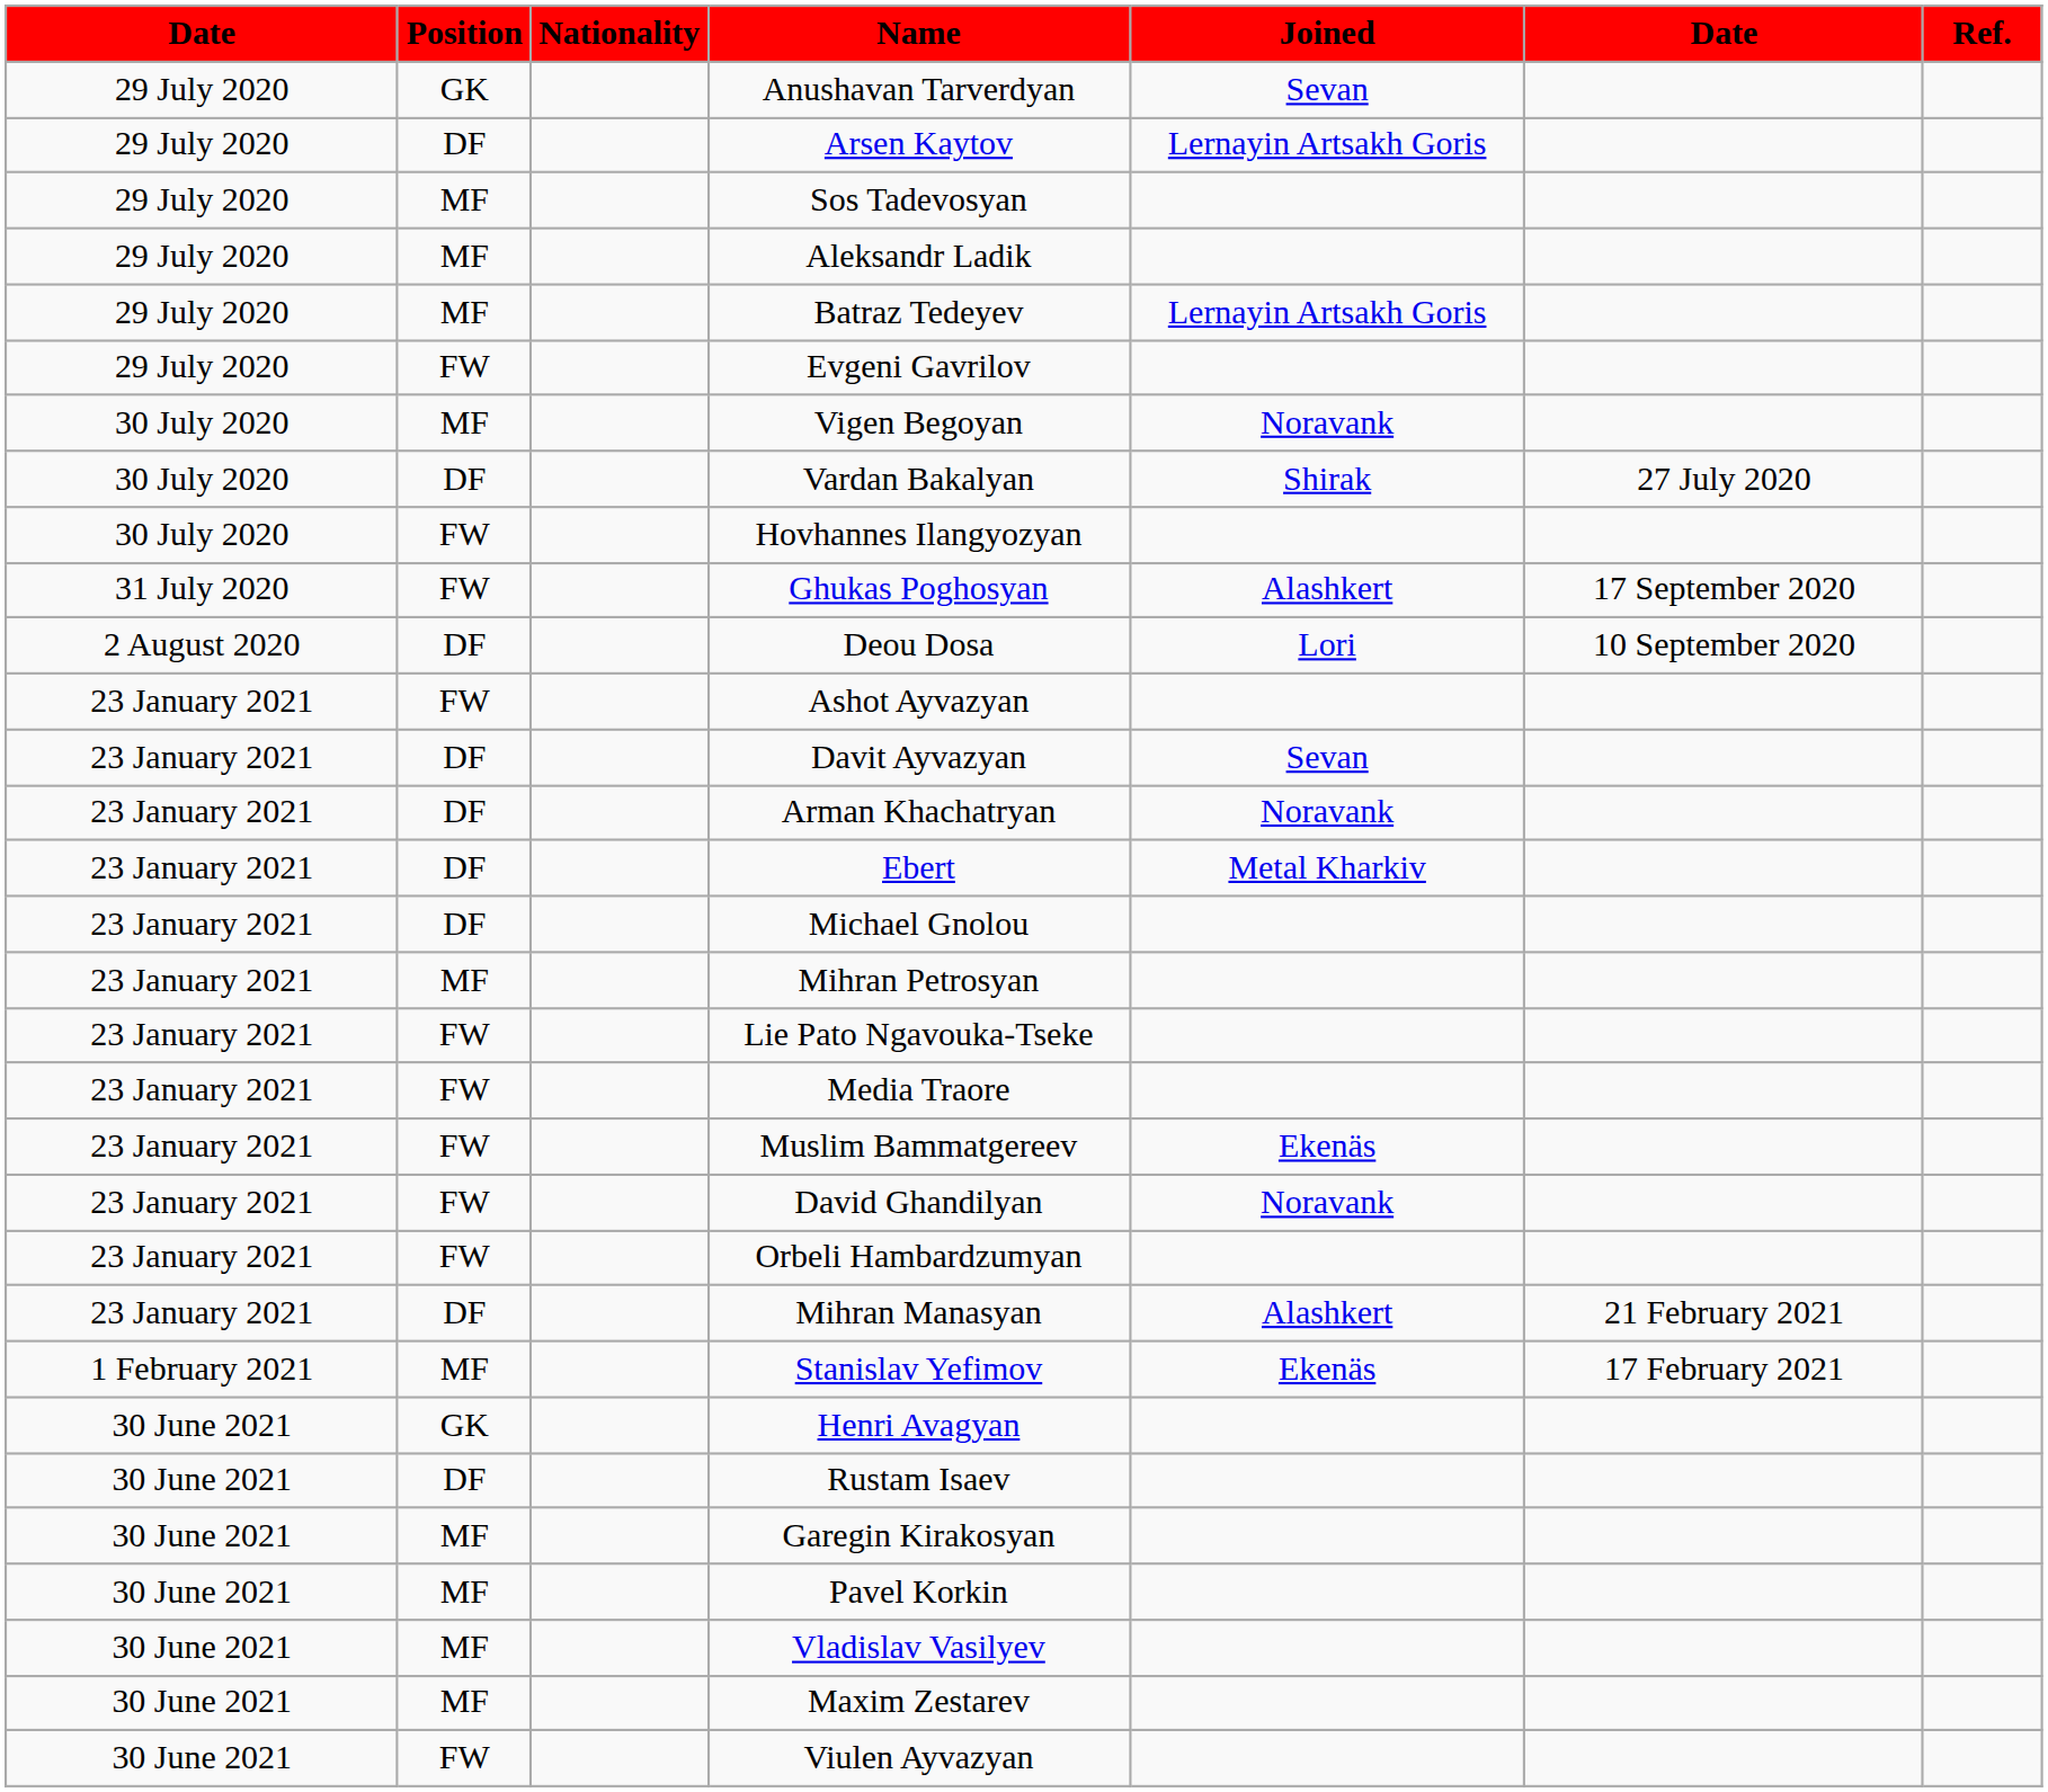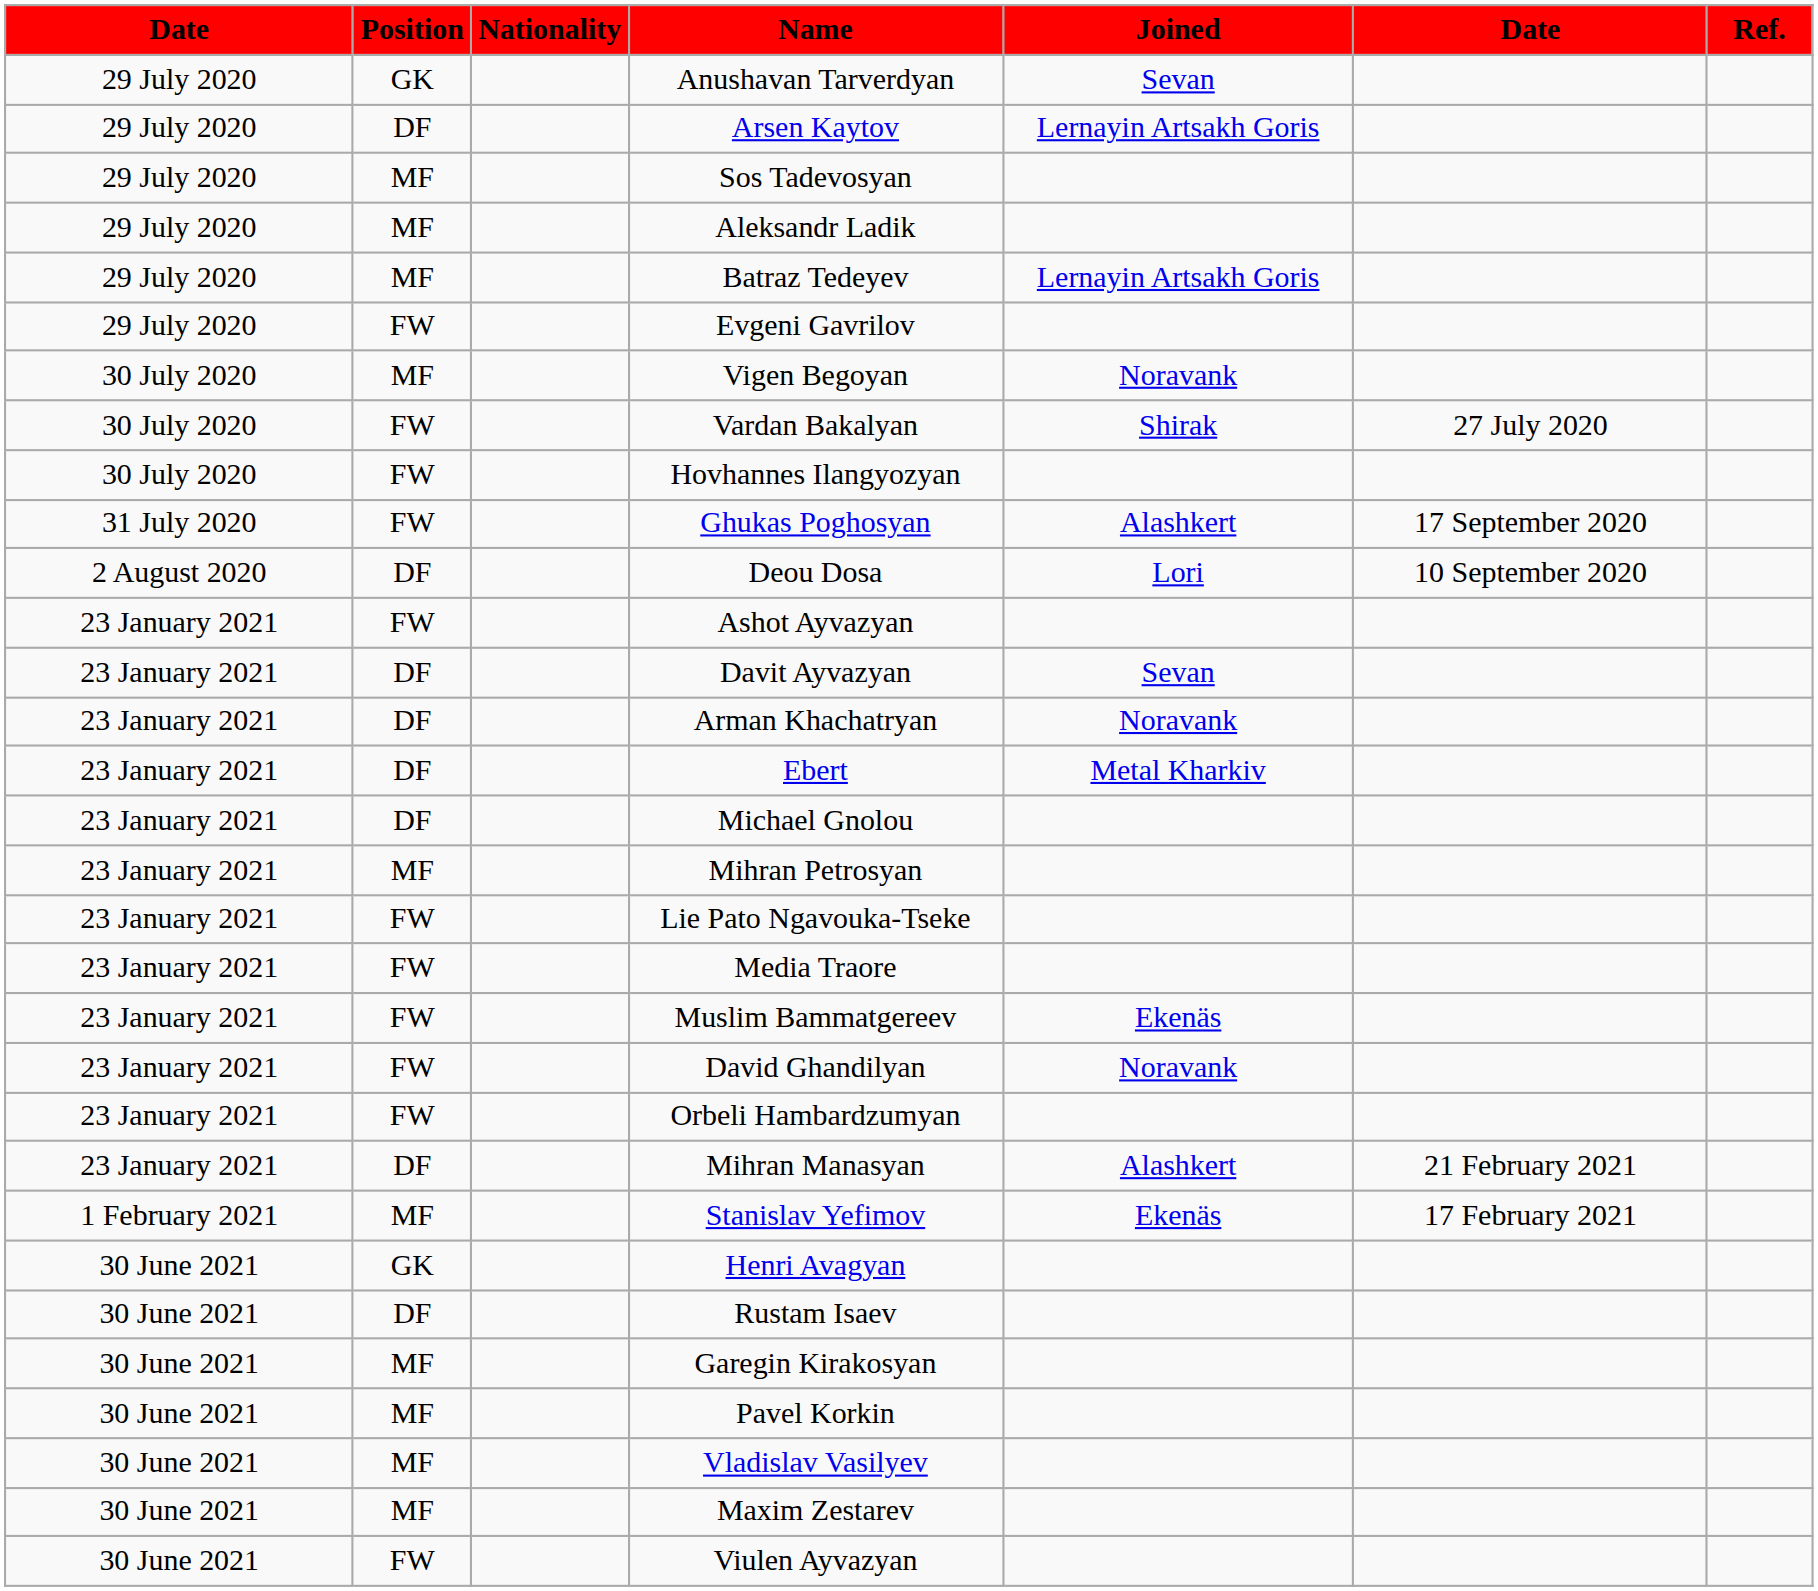 <table class="wikitable"  style="text-align:center; font-size:90%; ">
 <tr>
 <th style="background:#FF0000; color:#000000; width:200px;">Date</th>
 <th style="background:#FF0000; color:#000000; width:50px;">Position</th>
 <th style="background:#FF0000; color:#000000; width:50px;">Nationality</th>
 <th style="background:#FF0000; color:#000000; width:200px;">Name</th>
 <th style="background:#FF0000; color:#000000; width:200px;">Joined</th>
 <th style="background:#FF0000; color:#000000; width:200px;">Date</th>
 <th style="background:#FF0000; color:#000000; width:50px;">Ref.</th>
 </tr>
 <tr>
 <td>29 July 2020</td>
 <td>GK</td>
 <td></td>
 <td>Anushavan Tarverdyan</td>
 <td><a href='#'>Sevan</a></td>
 <td></td>
 <td></td>
 </tr>
 <tr>
 <td>29 July 2020</td>
 <td>DF</td>
 <td></td>
 <td><a href='#'>Arsen Kaytov</a></td>
 <td><a href='#'>Lernayin Artsakh Goris</a></td>
 <td></td>
 <td></td>
 </tr>
 <tr>
 <td>29 July 2020</td>
 <td>MF</td>
 <td></td>
 <td>Sos Tadevosyan</td>
 <td></td>
 <td></td>
 <td></td>
 </tr>
 <tr>
 <td>29 July 2020</td>
 <td>MF</td>
 <td></td>
 <td>Aleksandr Ladik</td>
 <td></td>
 <td></td>
 <td></td>
 </tr>
 <tr>
 <td>29 July 2020</td>
 <td>MF</td>
 <td></td>
 <td>Batraz Tedeyev</td>
 <td><a href='#'>Lernayin Artsakh Goris</a></td>
 <td></td>
 <td></td>
 </tr>
 <tr>
 <td>29 July 2020</td>
 <td>FW</td>
 <td></td>
 <td>Evgeni Gavrilov</td>
 <td></td>
 <td></td>
 <td></td>
 </tr>
 <tr>
 <td>30 July 2020</td>
 <td>MF</td>
 <td></td>
 <td>Vigen Begoyan</td>
 <td><a href='#'>Noravank</a></td>
 <td></td>
 <td></td>
 </tr>
 <tr>
 <td>30 July 2020</td>
-<td>DF</td>
+<td>FW</td>
 <td></td>
 <td>Vardan Bakalyan</td>
 <td><a href='#'>Shirak</a></td>
 <td>27 July 2020</td>
 <td></td>
 </tr>
 <tr>
 <td>30 July 2020</td>
 <td>FW</td>
 <td></td>
 <td>Hovhannes Ilangyozyan</td>
 <td></td>
 <td></td>
 <td></td>
 </tr>
 <tr>
 <td>31 July 2020</td>
 <td>FW</td>
 <td></td>
 <td><a href='#'>Ghukas Poghosyan</a></td>
 <td><a href='#'>Alashkert</a></td>
 <td>17 September 2020</td>
 <td></td>
 </tr>
 <tr>
 <td>2 August 2020</td>
 <td>DF</td>
 <td></td>
 <td>Deou Dosa</td>
 <td><a href='#'>Lori</a></td>
 <td>10 September 2020</td>
 <td></td>
 </tr>
 <tr>
 <td>23 January 2021</td>
 <td>FW</td>
 <td></td>
 <td>Ashot Ayvazyan</td>
 <td></td>
 <td></td>
 <td></td>
 </tr>
 <tr>
 <td>23 January 2021</td>
 <td>DF</td>
 <td></td>
 <td>Davit Ayvazyan</td>
 <td><a href='#'>Sevan</a></td>
 <td></td>
 <td></td>
 </tr>
 <tr>
 <td>23 January 2021</td>
 <td>DF</td>
 <td></td>
 <td>Arman Khachatryan</td>
 <td><a href='#'>Noravank</a></td>
 <td></td>
 <td></td>
 </tr>
 <tr>
 <td>23 January 2021</td>
 <td>DF</td>
 <td></td>
 <td><a href='#'>Ebert</a></td>
 <td><a href='#'>Metal Kharkiv</a></td>
 <td></td>
 <td></td>
 </tr>
 <tr>
 <td>23 January 2021</td>
 <td>DF</td>
 <td></td>
 <td>Michael Gnolou</td>
 <td></td>
 <td></td>
 <td></td>
 </tr>
 <tr>
 <td>23 January 2021</td>
 <td>MF</td>
 <td></td>
 <td>Mihran Petrosyan</td>
 <td></td>
 <td></td>
 <td></td>
 </tr>
 <tr>
 <td>23 January 2021</td>
 <td>FW</td>
 <td></td>
 <td>Lie Pato Ngavouka-Tseke</td>
 <td></td>
 <td></td>
 <td></td>
 </tr>
 <tr>
 <td>23 January 2021</td>
 <td>FW</td>
 <td></td>
 <td>Media Traore</td>
 <td></td>
 <td></td>
 <td></td>
 </tr>
 <tr>
 <td>23 January 2021</td>
 <td>FW</td>
 <td></td>
 <td>Muslim Bammatgereev</td>
 <td><a href='#'>Ekenäs</a></td>
 <td></td>
 <td></td>
 </tr>
 <tr>
 <td>23 January 2021</td>
 <td>FW</td>
 <td></td>
 <td>David Ghandilyan</td>
 <td><a href='#'>Noravank</a></td>
 <td></td>
 <td></td>
 </tr>
 <tr>
 <td>23 January 2021</td>
 <td>FW</td>
 <td></td>
 <td>Orbeli Hambardzumyan</td>
 <td></td>
 <td></td>
 <td></td>
 </tr>
 <tr>
 <td>23 January 2021</td>
 <td>DF</td>
 <td></td>
 <td>Mihran Manasyan</td>
 <td><a href='#'>Alashkert</a></td>
 <td>21 February 2021</td>
 <td></td>
 </tr>
 <tr>
 <td>1 February 2021</td>
 <td>MF</td>
 <td></td>
 <td><a href='#'>Stanislav Yefimov</a></td>
 <td><a href='#'>Ekenäs</a></td>
 <td>17 February 2021</td>
 <td></td>
 </tr>
 <tr>
 <td>30 June 2021</td>
 <td>GK</td>
 <td></td>
 <td><a href='#'>Henri Avagyan</a></td>
 <td></td>
 <td></td>
 <td></td>
 </tr>
 <tr>
 <td>30 June 2021</td>
 <td>DF</td>
 <td></td>
 <td>Rustam Isaev</td>
 <td></td>
 <td></td>
 <td></td>
 </tr>
 <tr>
 <td>30 June 2021</td>
 <td>MF</td>
 <td></td>
 <td>Garegin Kirakosyan</td>
 <td></td>
 <td></td>
 <td></td>
 </tr>
 <tr>
 <td>30 June 2021</td>
 <td>MF</td>
 <td></td>
 <td>Pavel Korkin</td>
 <td></td>
 <td></td>
 <td></td>
 </tr>
 <tr>
 <td>30 June 2021</td>
 <td>MF</td>
 <td></td>
 <td><a href='#'>Vladislav Vasilyev</a></td>
 <td></td>
 <td></td>
 <td></td>
 </tr>
 <tr>
 <td>30 June 2021</td>
 <td>MF</td>
 <td></td>
 <td>Maxim Zestarev</td>
 <td></td>
 <td></td>
 <td></td>
 </tr>
 <tr>
 <td>30 June 2021</td>
 <td>FW</td>
 <td></td>
 <td>Viulen Ayvazyan</td>
 <td></td>
 <td></td>
 <td></td>
 </tr>
 </table>
